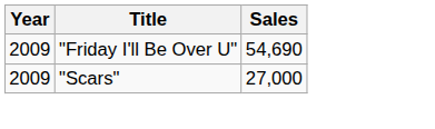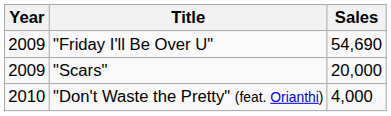 <table class="wikitable">
 <tr>
 <th>Year</th>
 <th>Title</th>
 <th>Sales</th>
 </tr>
 <tr>
 <td>2009</td>
 <td>"Friday I'll Be Over U"</td>
 <td>54,690</td>
 </tr>
 <tr>
 <td>2009</td>
 <td>"Scars"</td>
-<td>27,000</td>
+<td>20,000</td>
+</tr>
+<tr>
+<td>2010</td>
+<td>"Don't Waste the Pretty" <small>(feat. <a href='#'>Orianthi</a>)</small></td>
+<td>4,000</td>
 </tr>
 </table>
